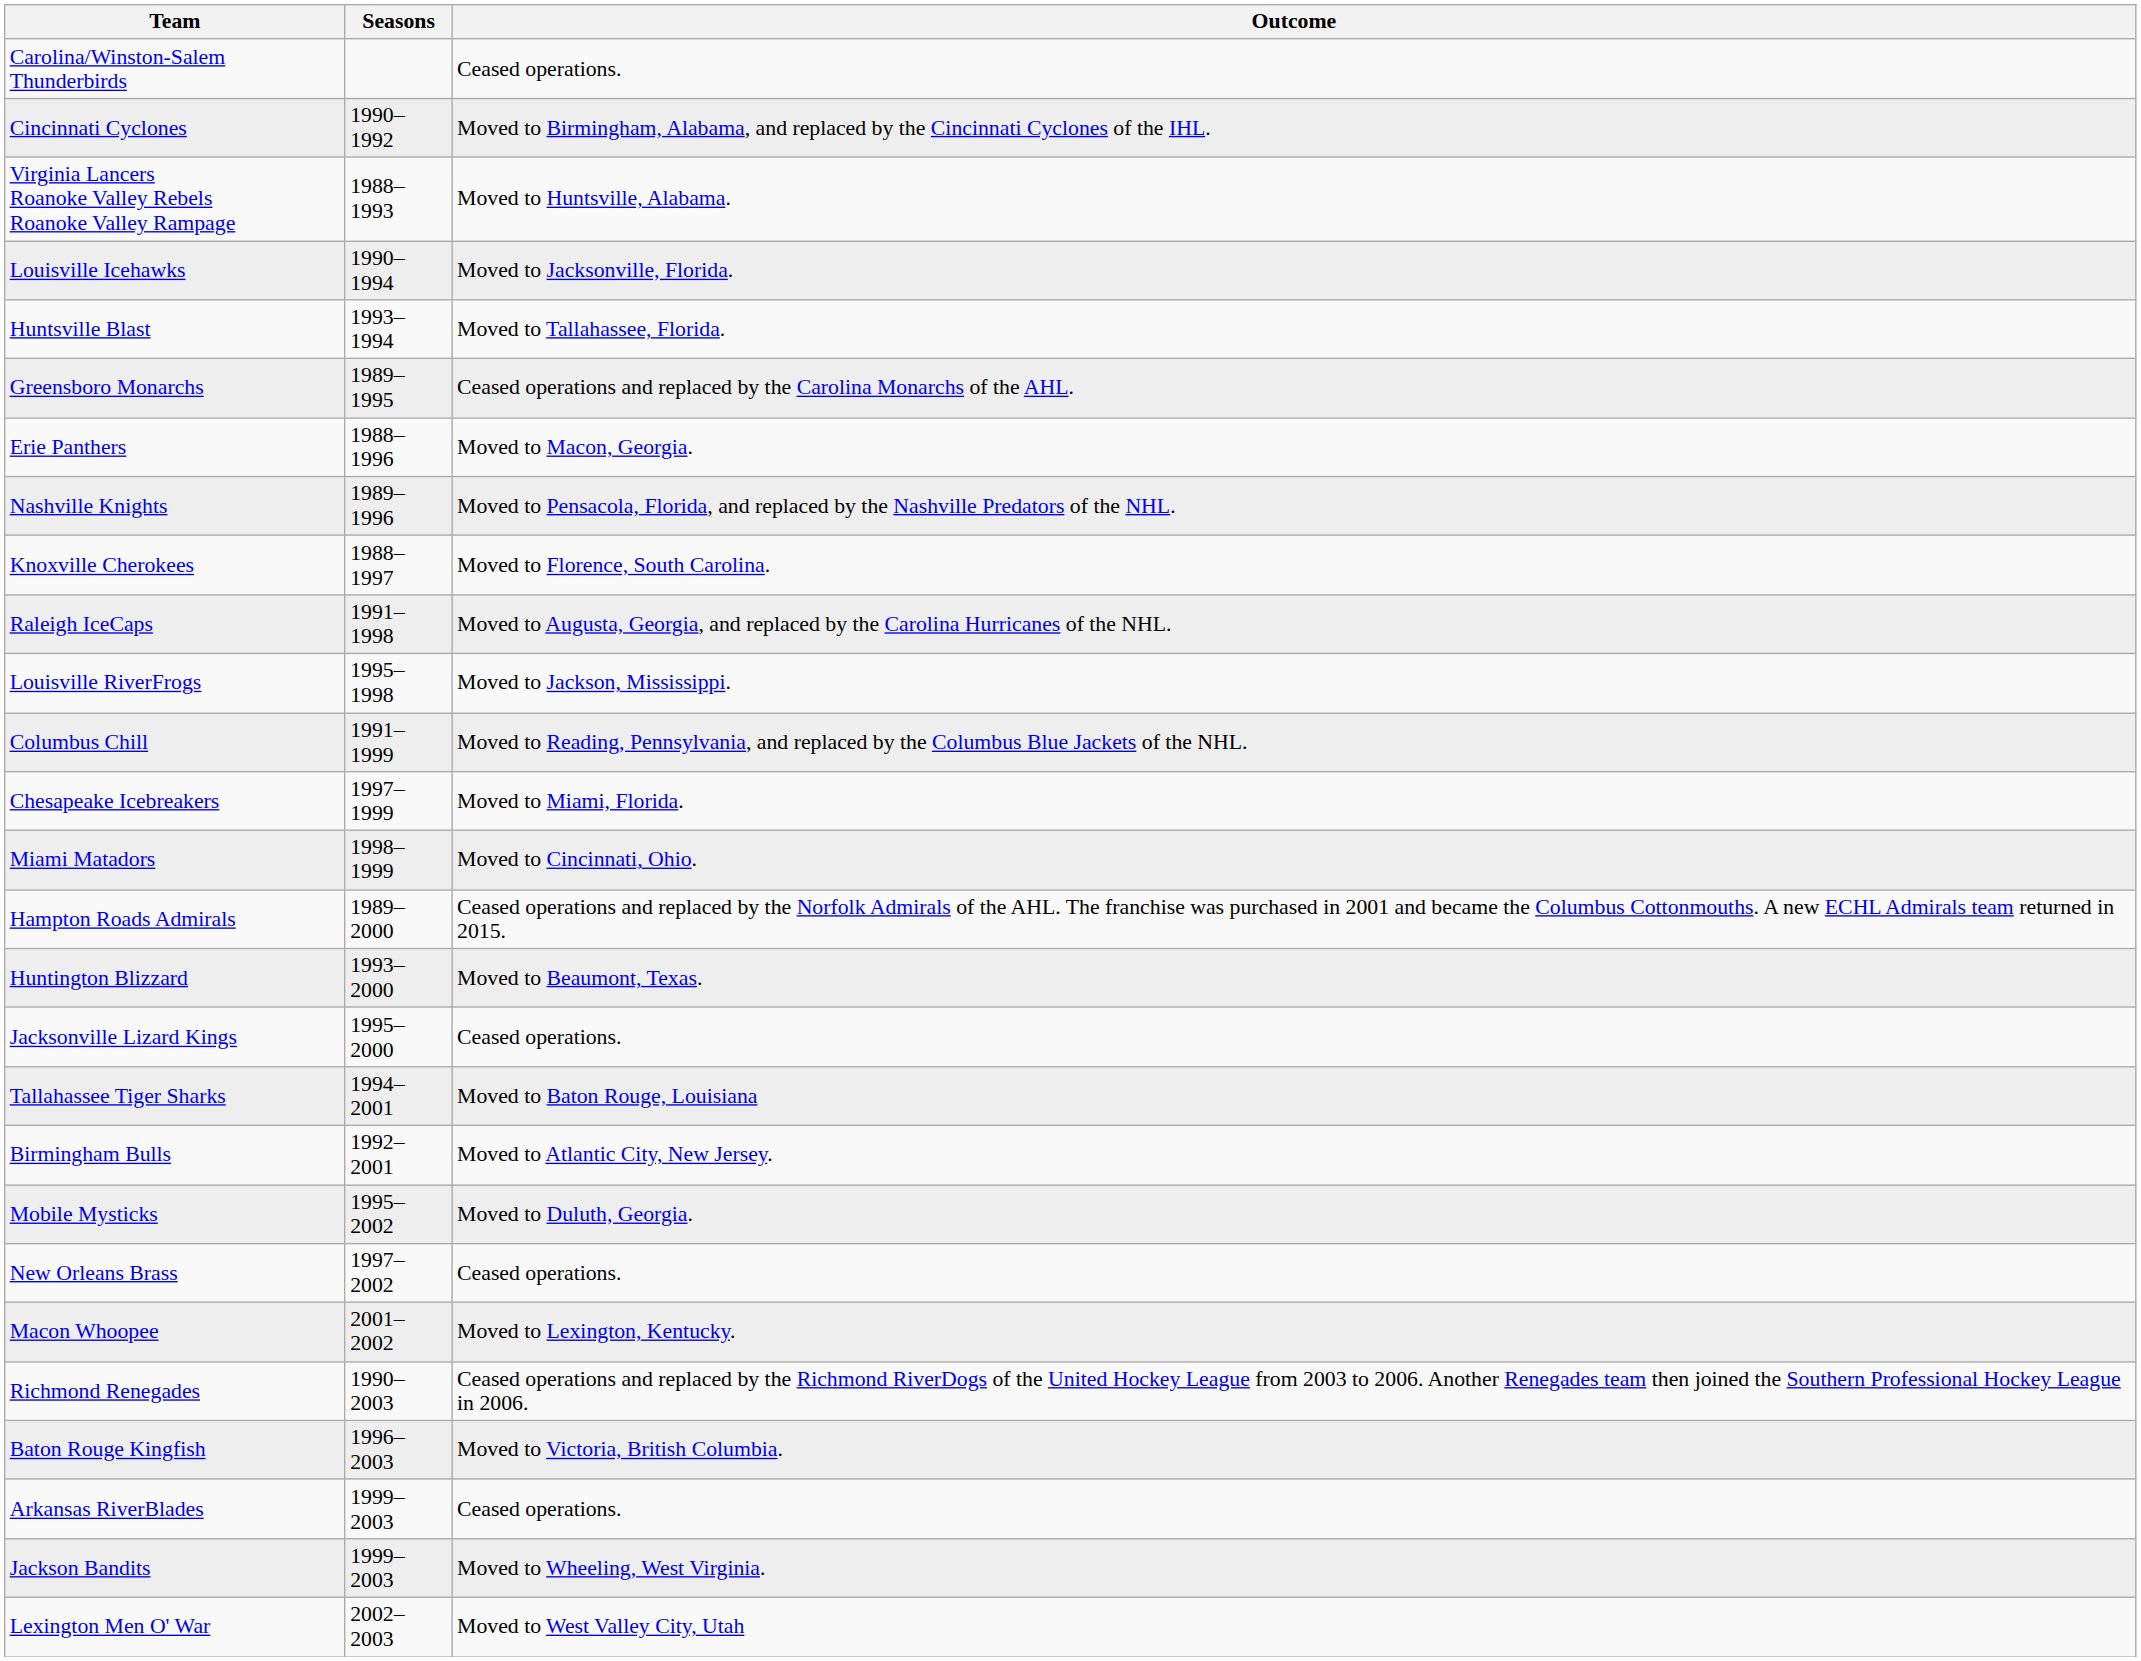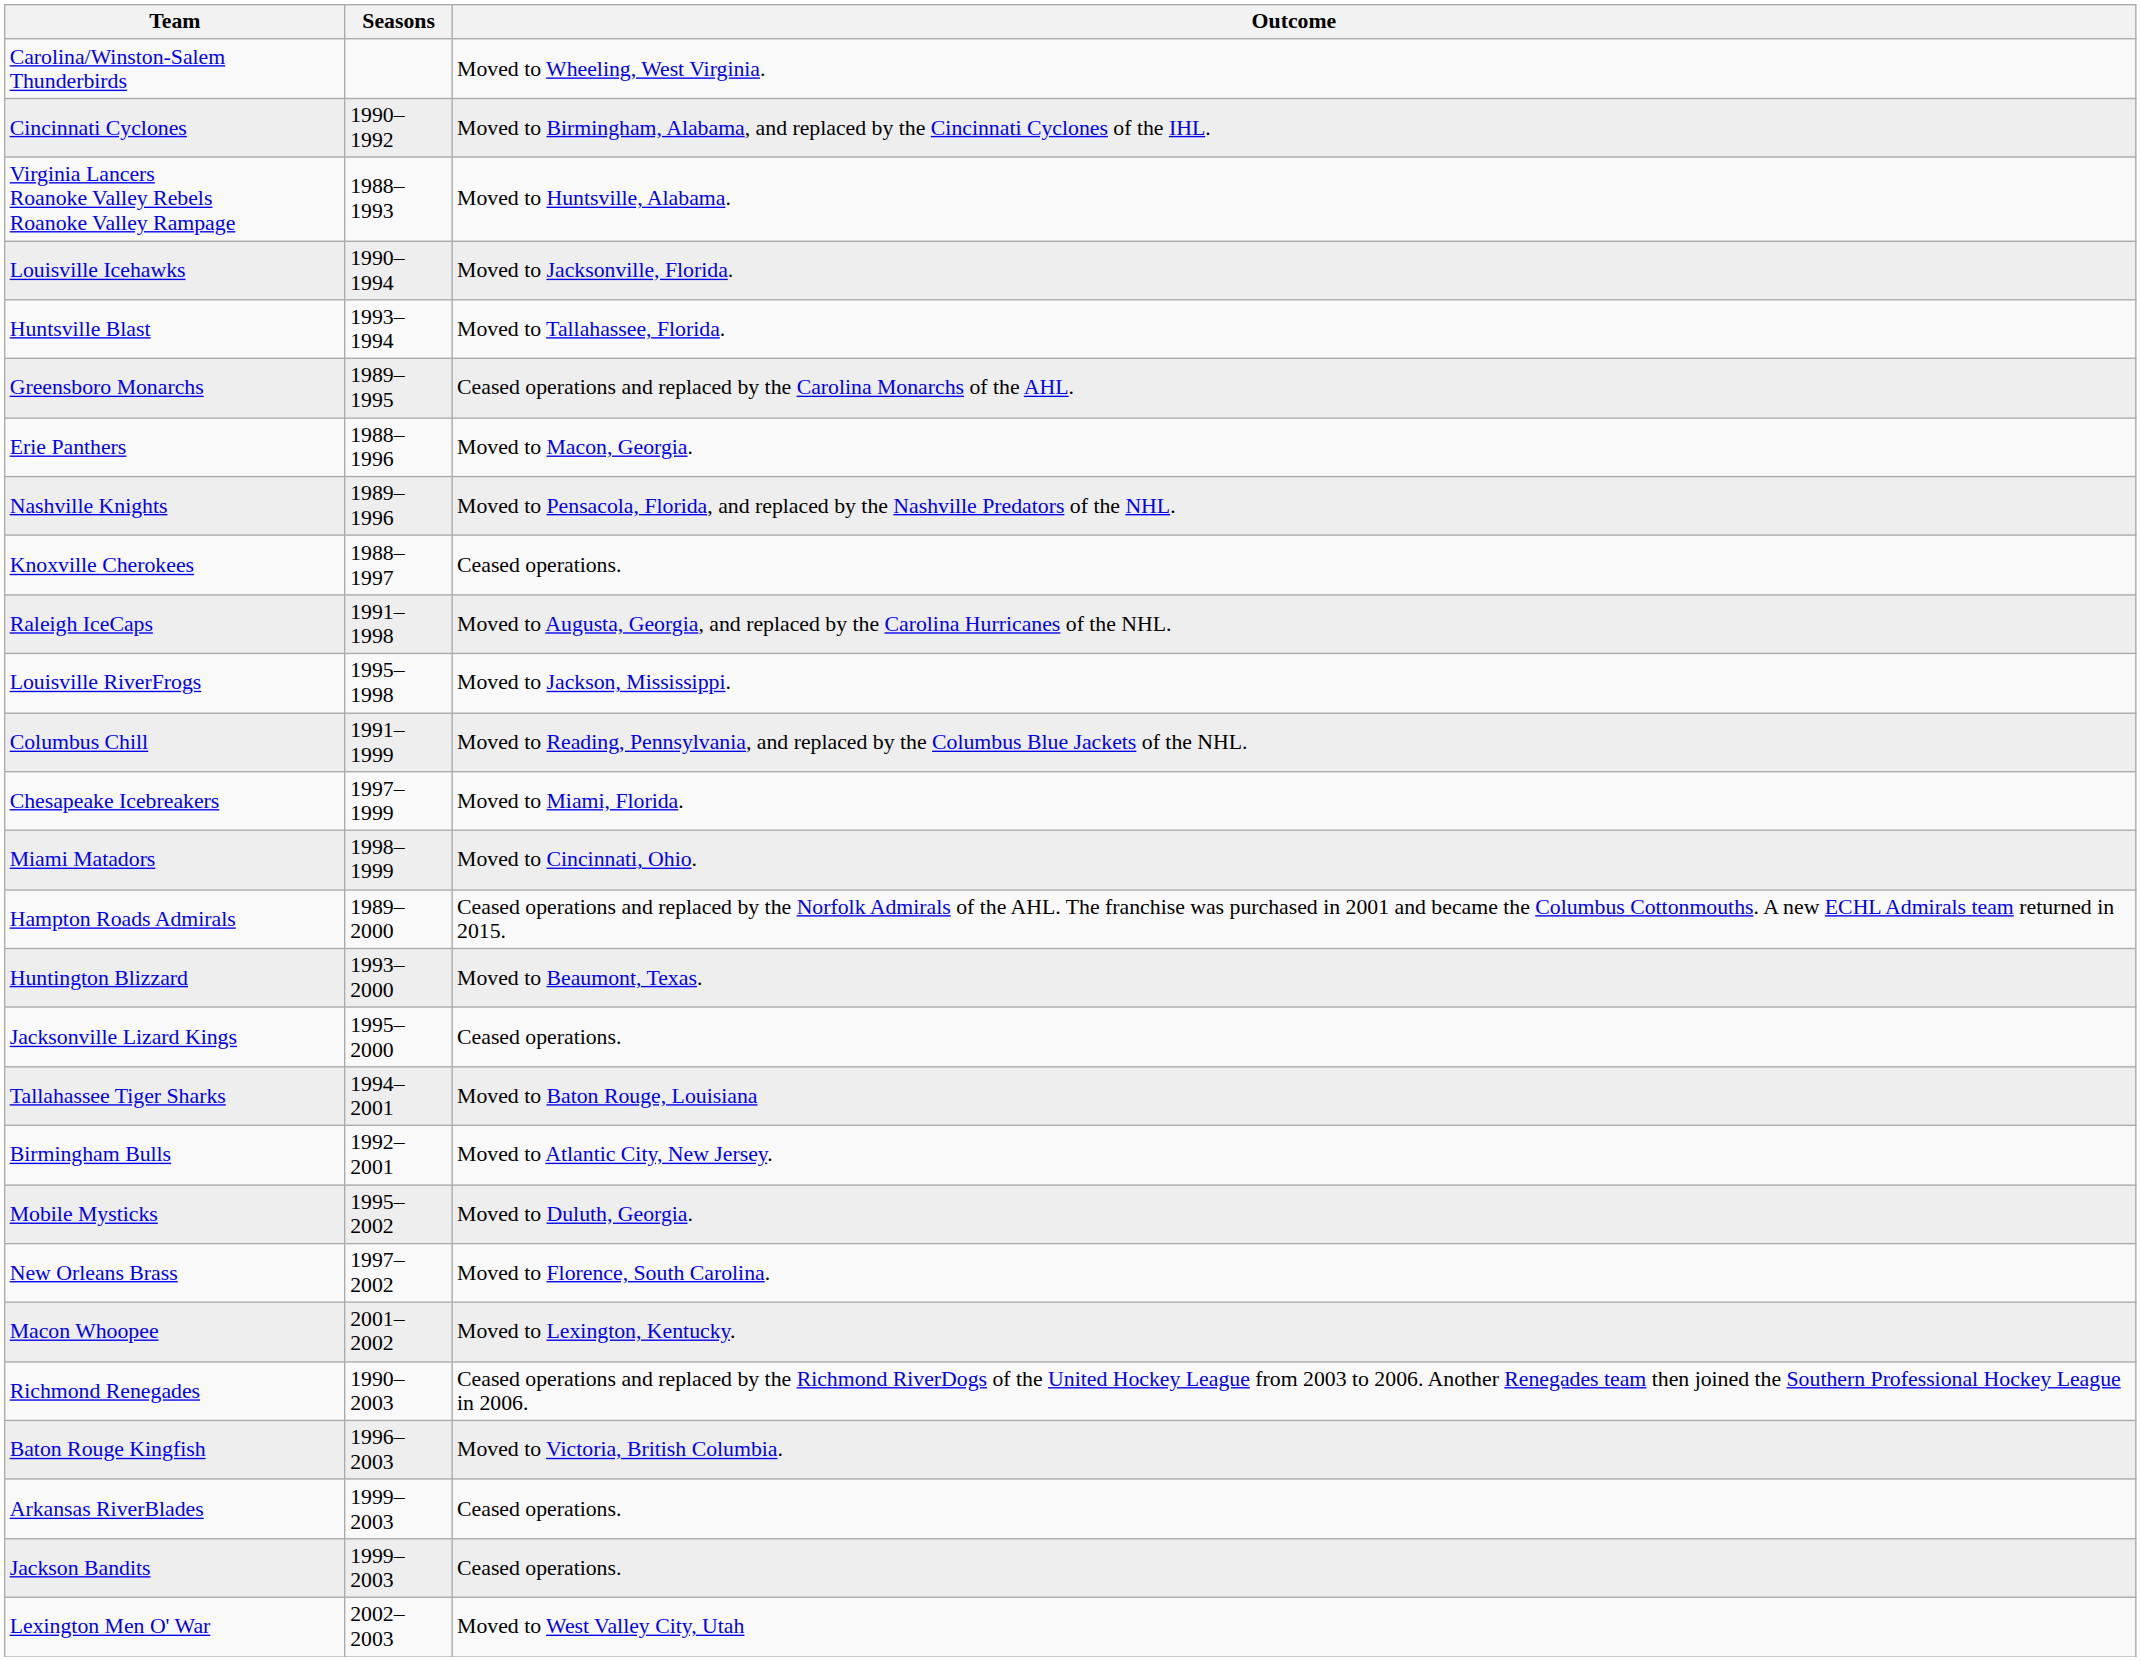 <table class="wikitable">
 <tr>
 <th>Team</th>
 <th>Seasons</th>
 <th>Outcome</th>
 </tr>
 <tr>
 <td><a href='#'>Carolina/Winston-Salem Thunderbirds</a></td>
 <td></td>
-<td>Ceased operations.</td>
+<td>Moved to <a href='#'>Wheeling, West Virginia</a>.</td>
 </tr>
 <tr bgcolor="#eeeeee">
 <td><a href='#'>Cincinnati Cyclones</a></td>
 <td>1990–1992</td>
 <td>Moved to <a href='#'>Birmingham, Alabama</a>, and replaced by the <a href='#'>Cincinnati Cyclones</a> of the <a href='#'>IHL</a>.</td>
 </tr>
 <tr>
 <td><a href='#'>Virginia Lancers</a><br><a href='#'>Roanoke Valley Rebels</a><br><a href='#'>Roanoke Valley Rampage</a></td>
 <td>1988–1993</td>
 <td>Moved to <a href='#'>Huntsville, Alabama</a>.</td>
 </tr>
 <tr bgcolor="#eeeeee">
 <td><a href='#'>Louisville Icehawks</a></td>
 <td>1990–1994</td>
 <td>Moved to <a href='#'>Jacksonville, Florida</a>.</td>
 </tr>
 <tr>
 <td><a href='#'>Huntsville Blast</a></td>
 <td>1993–1994</td>
 <td>Moved to <a href='#'>Tallahassee, Florida</a>.</td>
 </tr>
 <tr bgcolor="#eeeeee">
 <td><a href='#'>Greensboro Monarchs</a></td>
 <td>1989–1995</td>
 <td>Ceased operations and replaced by the <a href='#'>Carolina Monarchs</a> of the <a href='#'>AHL</a>.</td>
 </tr>
 <tr>
 <td><a href='#'>Erie Panthers</a></td>
 <td>1988–1996</td>
 <td>Moved to <a href='#'>Macon, Georgia</a>.</td>
 </tr>
 <tr bgcolor="#eeeeee">
 <td><a href='#'>Nashville Knights</a></td>
 <td>1989–1996</td>
 <td>Moved to <a href='#'>Pensacola, Florida</a>, and replaced by the <a href='#'>Nashville Predators</a> of the <a href='#'>NHL</a>.</td>
 </tr>
 <tr>
 <td><a href='#'>Knoxville Cherokees</a></td>
 <td>1988–1997</td>
-<td>Moved to <a href='#'>Florence, South Carolina</a>.</td>
+<td>Ceased operations.</td>
 </tr>
 <tr bgcolor="#eeeeee">
 <td><a href='#'>Raleigh IceCaps</a></td>
 <td>1991–1998</td>
 <td>Moved to <a href='#'>Augusta, Georgia</a>, and replaced by the <a href='#'>Carolina Hurricanes</a> of the NHL.</td>
 </tr>
 <tr>
 <td><a href='#'>Louisville RiverFrogs</a></td>
 <td>1995–1998</td>
 <td>Moved to <a href='#'>Jackson, Mississippi</a>.</td>
 </tr>
 <tr bgcolor="#eeeeee">
 <td><a href='#'>Columbus Chill</a></td>
 <td>1991–1999</td>
 <td>Moved to <a href='#'>Reading, Pennsylvania</a>, and replaced by the <a href='#'>Columbus Blue Jackets</a> of the NHL.</td>
 </tr>
 <tr>
 <td><a href='#'>Chesapeake Icebreakers</a></td>
 <td>1997–1999</td>
 <td>Moved to <a href='#'>Miami, Florida</a>.</td>
 </tr>
 <tr bgcolor="#eeeeee">
 <td><a href='#'>Miami Matadors</a></td>
 <td>1998–1999</td>
 <td>Moved to <a href='#'>Cincinnati, Ohio</a>.</td>
 </tr>
 <tr>
 <td><a href='#'>Hampton Roads Admirals</a></td>
 <td>1989–2000</td>
 <td>Ceased operations and replaced by the <a href='#'>Norfolk Admirals</a> of the AHL. The franchise was purchased in 2001 and became the <a href='#'>Columbus Cottonmouths</a>. A new <a href='#'>ECHL Admirals team</a> returned in 2015.</td>
 </tr>
 <tr bgcolor="#eeeeee">
 <td><a href='#'>Huntington Blizzard</a></td>
 <td>1993–2000</td>
 <td>Moved to <a href='#'>Beaumont, Texas</a>.</td>
 </tr>
 <tr>
 <td><a href='#'>Jacksonville Lizard Kings</a></td>
 <td>1995–2000</td>
 <td>Ceased operations.</td>
 </tr>
 <tr bgcolor="#eeeeee">
 <td><a href='#'>Tallahassee Tiger Sharks</a></td>
 <td>1994–2001</td>
 <td>Moved to <a href='#'>Baton Rouge, Louisiana</a></td>
 </tr>
 <tr>
 <td><a href='#'>Birmingham Bulls</a></td>
 <td>1992–2001</td>
 <td>Moved to <a href='#'>Atlantic City, New Jersey</a>.</td>
 </tr>
 <tr bgcolor="#eeeeee">
 <td><a href='#'>Mobile Mysticks</a></td>
 <td>1995–2002</td>
 <td>Moved to <a href='#'>Duluth, Georgia</a>.</td>
 </tr>
 <tr>
 <td><a href='#'>New Orleans Brass</a></td>
 <td>1997–2002</td>
-<td>Ceased operations.</td>
+<td>Moved to <a href='#'>Florence, South Carolina</a>.</td>
 </tr>
 <tr bgcolor="#eeeeee">
 <td><a href='#'>Macon Whoopee</a></td>
 <td>2001–2002</td>
 <td>Moved to <a href='#'>Lexington, Kentucky</a>.</td>
 </tr>
 <tr>
 <td><a href='#'>Richmond Renegades</a></td>
 <td>1990–2003</td>
 <td>Ceased operations and replaced by the <a href='#'>Richmond RiverDogs</a> of the <a href='#'>United Hockey League</a> from 2003 to 2006. Another <a href='#'>Renegades team</a> then joined the <a href='#'>Southern Professional Hockey League</a> in 2006.</td>
 </tr>
 <tr bgcolor="#eeeeee">
 <td><a href='#'>Baton Rouge Kingfish</a></td>
 <td>1996–2003</td>
 <td>Moved to <a href='#'>Victoria, British Columbia</a>.</td>
 </tr>
 <tr>
 <td><a href='#'>Arkansas RiverBlades</a></td>
 <td>1999–2003</td>
 <td>Ceased operations.</td>
 </tr>
 <tr bgcolor="#eeeeee">
 <td><a href='#'>Jackson Bandits</a></td>
 <td>1999–2003</td>
-<td>Moved to <a href='#'>Wheeling, West Virginia</a>.</td>
+<td>Ceased operations.</td>
 </tr>
 <tr>
 <td><a href='#'>Lexington Men O' War</a></td>
 <td>2002–2003</td>
 <td>Moved to <a href='#'>West Valley City, Utah</a></td>
 </tr>
 </table>
